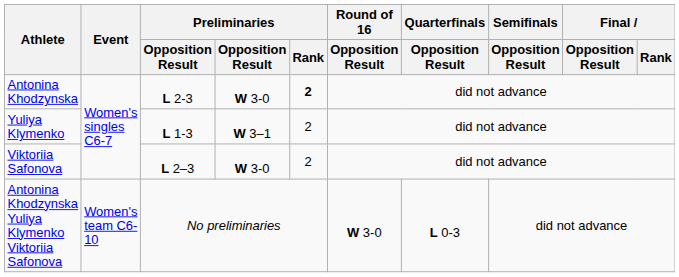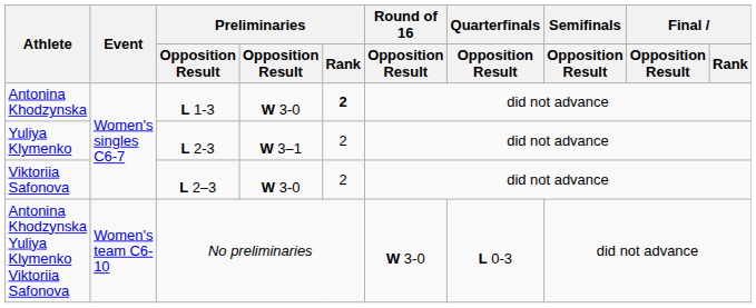 <table class=wikitable style="font-size:90%">
 <tr>
 <th rowspan="2">Athlete</th>
 <th rowspan="2">Event</th>
 <th colspan="3">Preliminaries</th>
 <th>Round of 16</th>
 <th>Quarterfinals</th>
 <th>Semifinals</th>
 <th colspan="2">Final / </th>
 </tr>
 <tr>
 <th>Opposition<br>Result</th>
 <th>Opposition<br>Result</th>
 <th>Rank</th>
 <th>Opposition<br>Result</th>
 <th>Opposition<br>Result</th>
 <th>Opposition<br>Result</th>
 <th>Opposition<br>Result</th>
 <th>Rank</th>
 </tr>
 <tr>
 <td><a href='#'>Antonina Khodzynska</a></td>
 <td rowspan="3"><a href='#'>Women's singles C6-7</a></td>
-<td align="center"><br><strong>L</strong> 2-3</td>
+<td align="center"><br><strong>L</strong> 1-3</td>
 <td align="center"><br><strong>W</strong> 3-0</td>
 <td align="center"><strong>2</strong></td>
 <td align="center" colspan="5">did not advance</td>
 </tr>
 <tr>
 <td><a href='#'>Yuliya Klymenko</a></td>
-<td align="center"><br><strong>L</strong> 1-3</td>
+<td align="center"><br><strong>L</strong> 2-3</td>
 <td align="center"><br><strong>W</strong> 3–1</td>
 <td align="center">2</td>
 <td align="center" colspan="5">did not advance</td>
 </tr>
 <tr>
 <td><a href='#'>Viktoriia Safonova</a></td>
 <td align="center"><br><strong>L</strong> 2–3</td>
 <td align="center"><br><strong>W</strong> 3-0</td>
 <td align="center">2</td>
 <td align="center" colspan="5">did not advance</td>
 </tr>
 <tr>
 <td><a href='#'>Antonina Khodzynska</a><br> <a href='#'>Yuliya Klymenko</a><br> <a href='#'>Viktoriia Safonova</a></td>
 <td><a href='#'>Women's team C6-10</a></td>
 <td align="center" colspan="3"><em>No preliminaries</em></td>
 <td align="center"><br><strong>W</strong> 3-0</td>
 <td align="center"><br><strong>L</strong> 0-3</td>
 <td align="center" colspan="3">did not advance</td>
 </tr>
 </table>
